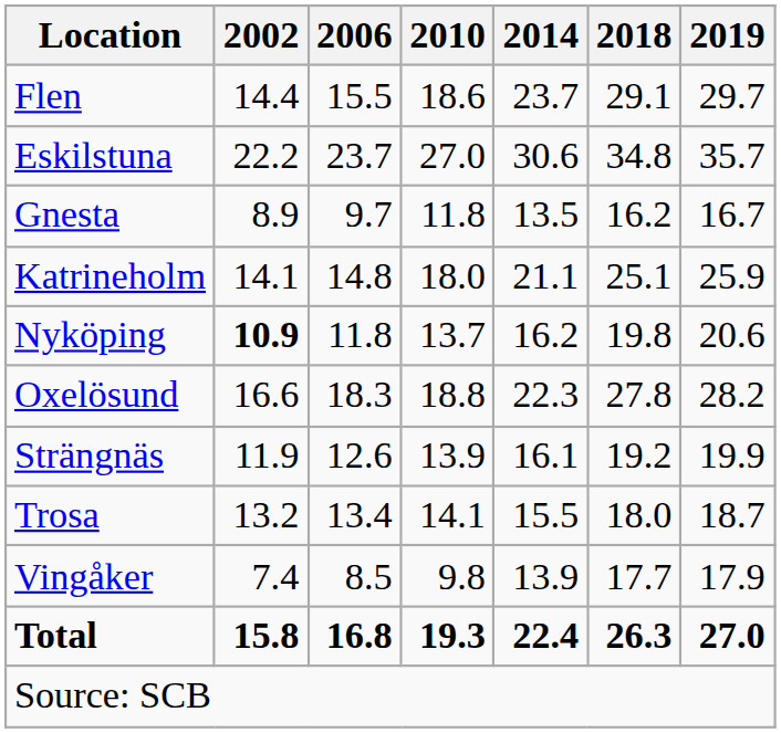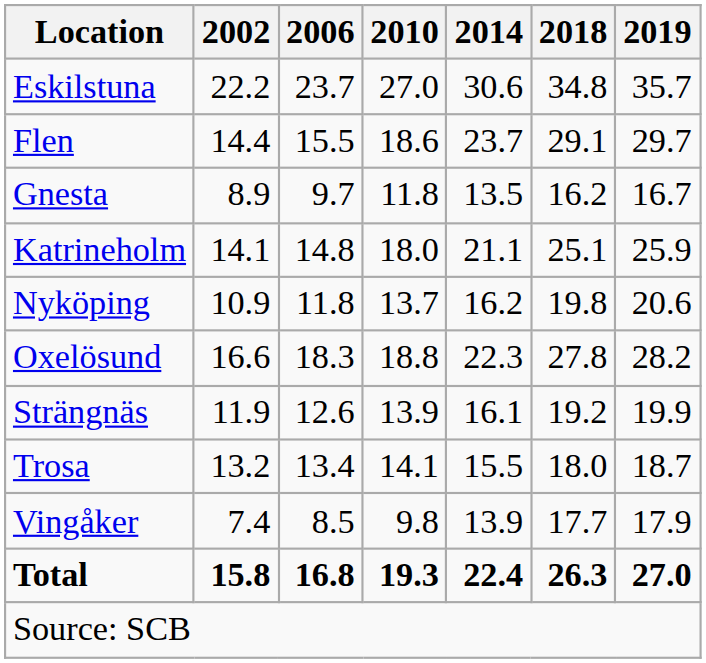 <table class="wikitable sortable" style=text-align:right>
 <tr>
 <th>Location</th>
 <th>2002</th>
 <th>2006</th>
 <th>2010</th>
 <th>2014</th>
 <th>2018</th>
 <th>2019</th>
 </tr>
 <tr>
+<td align=left><a href='#'>Eskilstuna</a></td>
+<td>22.2</td>
+<td>23.7</td>
+<td>27.0</td>
+<td>30.6</td>
+<td>34.8</td>
+<td>35.7</td>
+</tr>
+<tr>
 <td align=left><a href='#'>Flen</a></td>
 <td>14.4</td>
 <td>15.5</td>
 <td>18.6</td>
 <td>23.7</td>
 <td>29.1</td>
 <td>29.7</td>
-</tr>
-<tr>
-<td align=left><a href='#'>Eskilstuna</a></td>
-<td>22.2</td>
-<td>23.7</td>
-<td>27.0</td>
-<td>30.6</td>
-<td>34.8</td>
-<td>35.7</td>
 </tr>
 <tr>
 <td align=left><a href='#'>Gnesta</a></td>
 <td>8.9</td>
 <td>9.7</td>
 <td>11.8</td>
 <td>13.5</td>
 <td>16.2</td>
 <td>16.7</td>
 </tr>
 <tr>
 <td align=left><a href='#'>Katrineholm</a></td>
 <td>14.1</td>
 <td>14.8</td>
 <td>18.0</td>
 <td>21.1</td>
 <td>25.1</td>
 <td>25.9</td>
 </tr>
 <tr>
 <td align=left><a href='#'>Nyköping</a></td>
-<td><strong>10.9</strong></td>
+<td>10.9</td>
 <td>11.8</td>
 <td>13.7</td>
 <td>16.2</td>
 <td>19.8</td>
 <td>20.6</td>
 </tr>
 <tr>
 <td align=left><a href='#'>Oxelösund</a></td>
 <td>16.6</td>
 <td>18.3</td>
 <td>18.8</td>
 <td>22.3</td>
 <td>27.8</td>
 <td>28.2</td>
 </tr>
 <tr>
 <td align=left><a href='#'>Strängnäs</a></td>
 <td>11.9</td>
 <td>12.6</td>
 <td>13.9</td>
 <td>16.1</td>
 <td>19.2</td>
 <td>19.9</td>
 </tr>
 <tr>
 <td align=left><a href='#'>Trosa</a></td>
 <td>13.2</td>
 <td>13.4</td>
 <td>14.1</td>
 <td>15.5</td>
 <td>18.0</td>
 <td>18.7</td>
 </tr>
 <tr>
 <td align=left><a href='#'>Vingåker</a></td>
 <td>7.4</td>
 <td>8.5</td>
 <td>9.8</td>
 <td>13.9</td>
 <td>17.7</td>
 <td>17.9</td>
 </tr>
 <tr>
 <td align=left><strong>Total</strong></td>
 <td><strong>15.8</strong></td>
 <td><strong>16.8</strong></td>
 <td><strong>19.3</strong></td>
 <td><strong>22.4</strong></td>
 <td><strong>26.3</strong></td>
 <td><strong>27.0</strong></td>
 </tr>
 <tr>
 <td align=left colspan=7>Source: SCB </td>
 </tr>
 </table>
